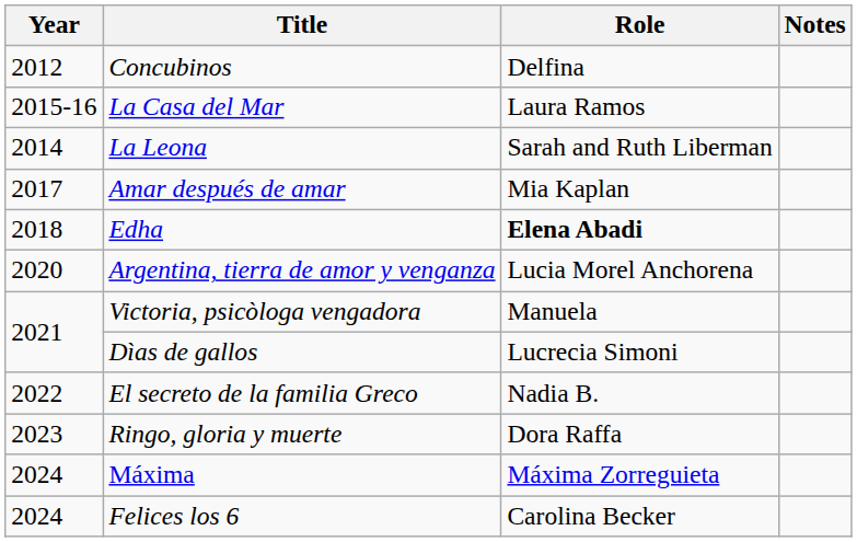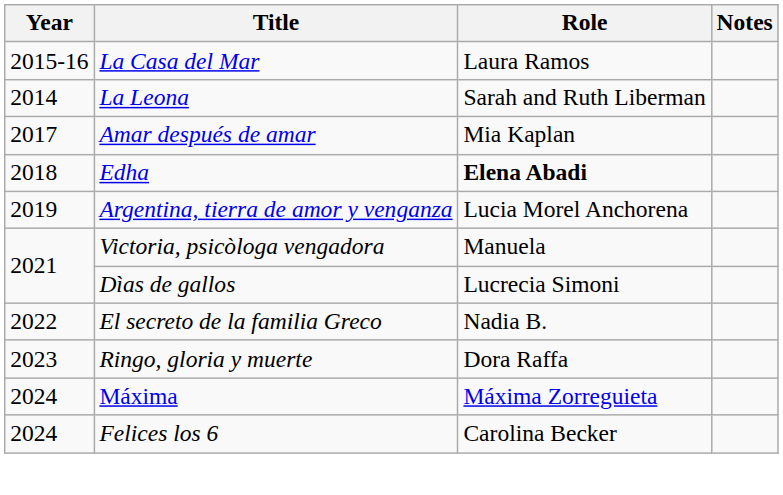 <table class="wikitable sortable">
 <tr>
 <th>Year</th>
 <th>Title</th>
 <th>Role</th>
 <th class="unsortable">Notes</th>
-</tr>
-<tr>
-<td>2012</td>
-<td><em>Concubinos</em></td>
-<td>Delfina</td>
-<td></td>
 </tr>
 <tr>
 <td>2015-16</td>
 <td><em><a href='#'>La Casa del Mar</a></em></td>
 <td>Laura Ramos</td>
 <td></td>
 </tr>
 <tr>
 <td>2014</td>
 <td><em><a href='#'>La Leona</a></em></td>
 <td>Sarah and Ruth Liberman</td>
 <td></td>
 </tr>
 <tr>
 <td>2017</td>
 <td><em><a href='#'>Amar después de amar</a></em></td>
 <td>Mia Kaplan</td>
 <td></td>
 </tr>
 <tr>
 <td>2018</td>
 <td><em><a href='#'>Edha</a></em></td>
 <td><strong>Elena Abadi</strong></td>
 <td></td>
 </tr>
 <tr>
-<td>2020</td>
+<td>2019</td>
 <td><em><a href='#'>Argentina, tierra de amor y venganza</a></em></td>
 <td>Lucia Morel Anchorena</td>
 <td></td>
 </tr>
 <tr>
 <td rowspan="2">2021</td>
 <td><em>Victoria, psicòloga vengadora</em></td>
 <td>Manuela</td>
 <td></td>
 </tr>
 <tr>
 <td><em>Dìas de gallos</em></td>
 <td>Lucrecia Simoni</td>
 <td></td>
 </tr>
 <tr>
 <td>2022</td>
 <td><em>El secreto de la familia Greco</em></td>
 <td>Nadia B.</td>
 <td></td>
 </tr>
 <tr>
 <td>2023</td>
 <td><em>Ringo, gloria y muerte</em></td>
 <td>Dora Raffa</td>
 <td></td>
 </tr>
 <tr>
 <td>2024</td>
 <td><a href='#'>Máxima</a></td>
 <td><a href='#'>Máxima Zorreguieta</a></td>
 <td></td>
 </tr>
 <tr>
 <td>2024</td>
 <td><em>Felices los 6</em></td>
 <td>Carolina Becker</td>
 <td></td>
 </tr>
 </table>
